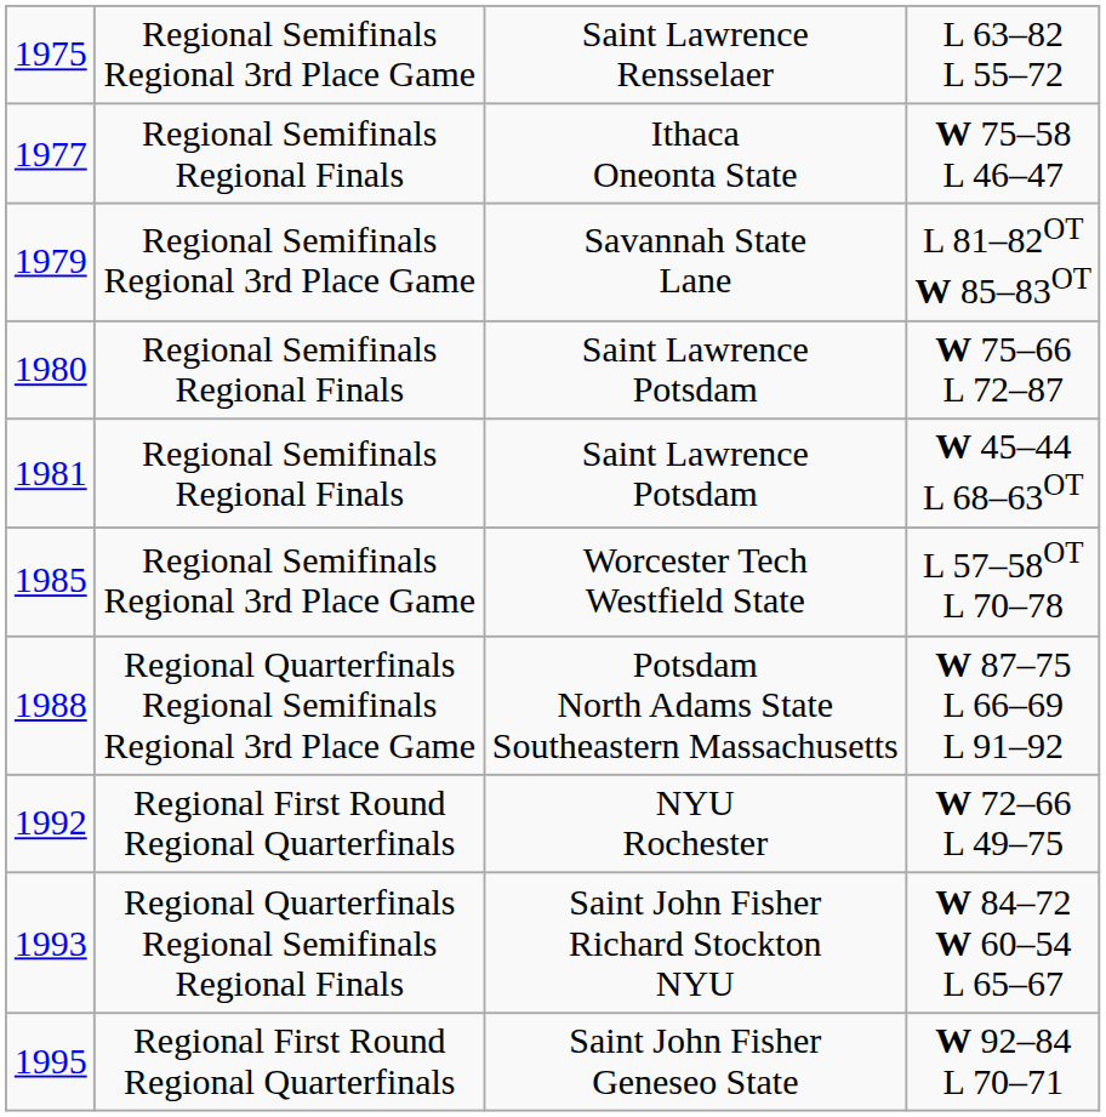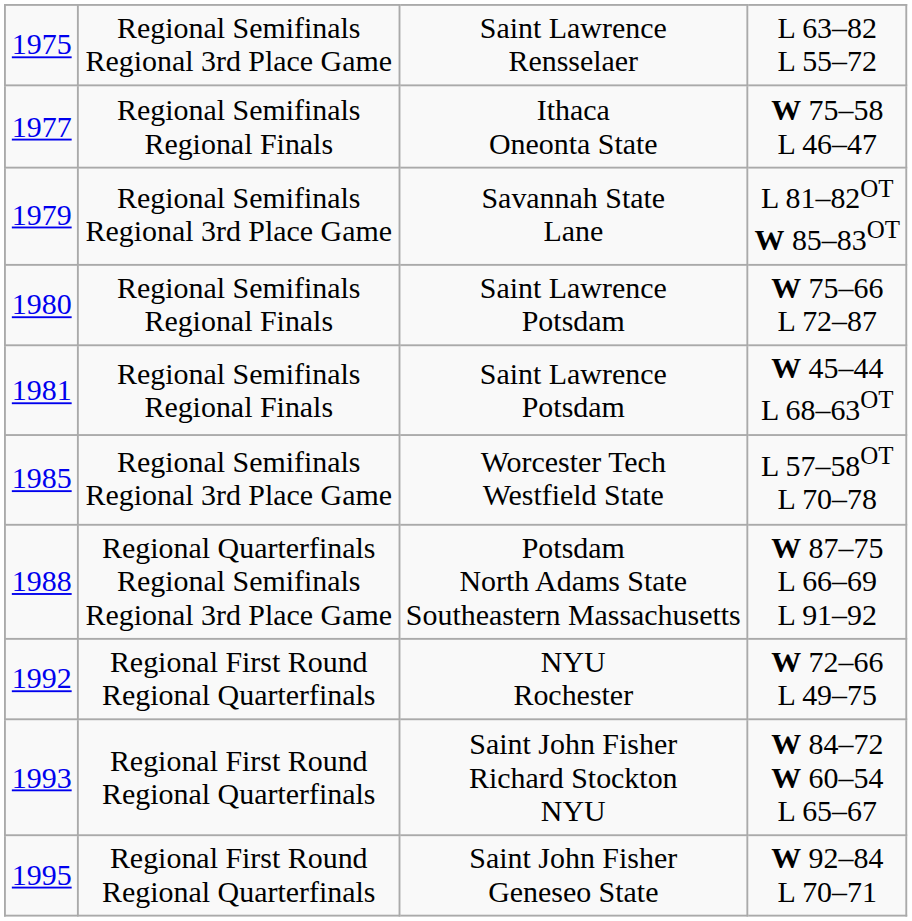 <table class="wikitable">
 <tr align="center">
 <td><a href='#'>1975</a></td>
 <td>Regional Semifinals<br>Regional 3rd Place Game</td>
 <td>Saint Lawrence<br>Rensselaer</td>
 <td>L 63–82<br>L 55–72</td>
 </tr>
 <tr align="center">
 <td><a href='#'>1977</a></td>
 <td>Regional Semifinals<br>Regional Finals</td>
 <td>Ithaca<br>Oneonta State</td>
 <td><strong>W</strong> 75–58<br>L 46–47</td>
 </tr>
 <tr align="center">
 <td><a href='#'>1979</a></td>
 <td>Regional Semifinals<br>Regional 3rd Place Game</td>
 <td>Savannah State<br>Lane</td>
 <td>L 81–82<sup>OT</sup><br><strong>W</strong> 85–83<sup>OT</sup></td>
 </tr>
 <tr align="center">
 <td><a href='#'>1980</a></td>
 <td>Regional Semifinals<br>Regional Finals</td>
 <td>Saint Lawrence<br>Potsdam</td>
 <td><strong>W</strong> 75–66<br>L 72–87</td>
 </tr>
 <tr align="center">
 <td><a href='#'>1981</a></td>
 <td>Regional Semifinals<br>Regional Finals</td>
 <td>Saint Lawrence<br>Potsdam</td>
 <td><strong>W</strong> 45–44<br>L 68–63<sup>OT</sup></td>
 </tr>
 <tr align="center">
 <td><a href='#'>1985</a></td>
 <td>Regional Semifinals<br>Regional 3rd Place Game</td>
 <td>Worcester Tech<br>Westfield State</td>
 <td>L 57–58<sup>OT</sup><br>L 70–78</td>
 </tr>
 <tr align="center">
 <td><a href='#'>1988</a></td>
 <td>Regional Quarterfinals<br>Regional Semifinals<br>Regional 3rd Place Game</td>
 <td>Potsdam<br>North Adams State<br> Southeastern Massachusetts</td>
 <td><strong>W</strong> 87–75<br>L 66–69<br>L 91–92</td>
 </tr>
 <tr align="center">
 <td><a href='#'>1992</a></td>
 <td>Regional First Round<br>Regional Quarterfinals</td>
 <td>NYU<br>Rochester</td>
 <td><strong>W</strong> 72–66<br>L 49–75</td>
 </tr>
 <tr align="center">
 <td><a href='#'>1993</a></td>
-<td>Regional Quarterfinals<br>Regional Semifinals<br>Regional Finals</td>
+<td>Regional First Round<br>Regional Quarterfinals</td>
 <td>Saint John Fisher<br>Richard Stockton<br>NYU</td>
 <td><strong>W</strong> 84–72<br><strong>W</strong> 60–54<br>L 65–67</td>
 </tr>
 <tr align="center">
 <td><a href='#'>1995</a></td>
 <td>Regional First Round<br>Regional Quarterfinals</td>
 <td>Saint John Fisher<br>Geneseo State</td>
 <td><strong>W</strong> 92–84<br>L 70–71</td>
 </tr>
 </table>
